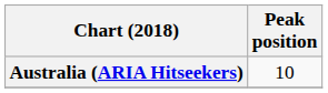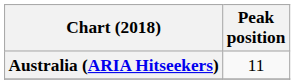 <table class="wikitable sortable plainrowheaders" style="text-align:center">
 <tr>
 <th scope="col">Chart (2018)</th>
 <th scope="col">Peak<br> position</th>
 </tr>
 <tr>
 <th scope="row">Australia (<a href='#'>ARIA Hitseekers</a>)</th>
-<td>10</td>
+<td>11</td>
 </tr>
 <tr>
 </tr>
 <tr>
 </tr>
 <tr>
 </tr>
 <tr>
 </tr>
 <tr>
 </tr>
 <tr>
 </tr>
 <tr>
 </tr>
 <tr>
 </tr>
 <tr>
 </tr>
 <tr>
 </tr>
 </table>
